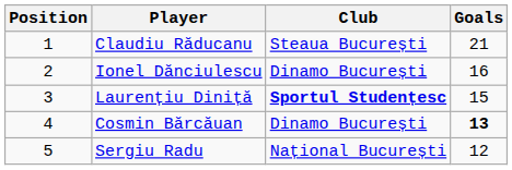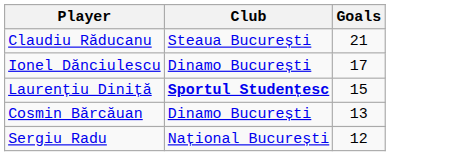 <table class="wikitable">
 <tr>
-<th style="width:28px">Position</th>
 <th>Player</th>
 <th>Club</th>
 <th>Goals</th>
 </tr>
 <tr>
-<td rowspan="1" align="center">1</td>
 <td><a href='#'>Claudiu Răducanu</a></td>
 <td><a href='#'>Steaua București</a></td>
 <td align="center">21</td>
 </tr>
 <tr>
-<td rowspan="1" align="center">2</td>
 <td><a href='#'>Ionel Dănciulescu</a></td>
 <td><a href='#'>Dinamo București</a></td>
-<td align="center">16</td>
+<td align="center">17</td>
 </tr>
 <tr>
-<td rowspan="1" align="center">3</td>
 <td><a href='#'>Laurențiu Diniță</a></td>
 <td><strong><a href='#'>Sportul Studențesc</a></strong></td>
 <td align="center">15</td>
 </tr>
 <tr>
-<td rowspan="1" align="center">4</td>
 <td><a href='#'>Cosmin Bărcăuan</a></td>
 <td><a href='#'>Dinamo București</a></td>
-<td align="center"><strong>13</strong></td>
+<td align="center">13</td>
 </tr>
 <tr>
-<td rowspan="1" align="center">5</td>
 <td><a href='#'>Sergiu Radu</a></td>
 <td><a href='#'>Național București</a></td>
 <td align="center">12</td>
 </tr>
 </table>
